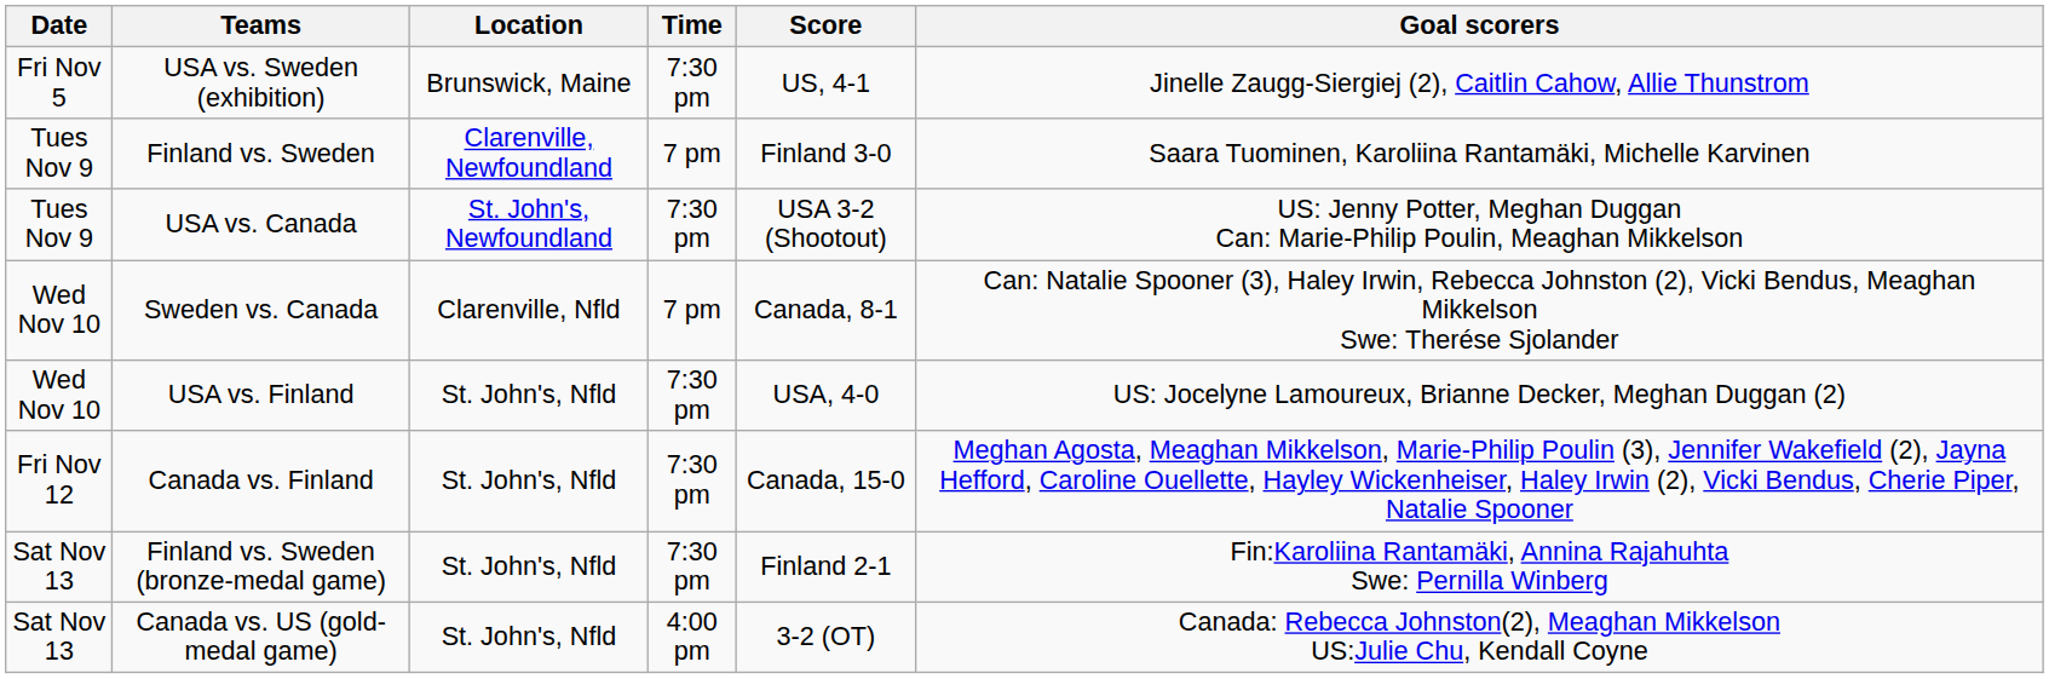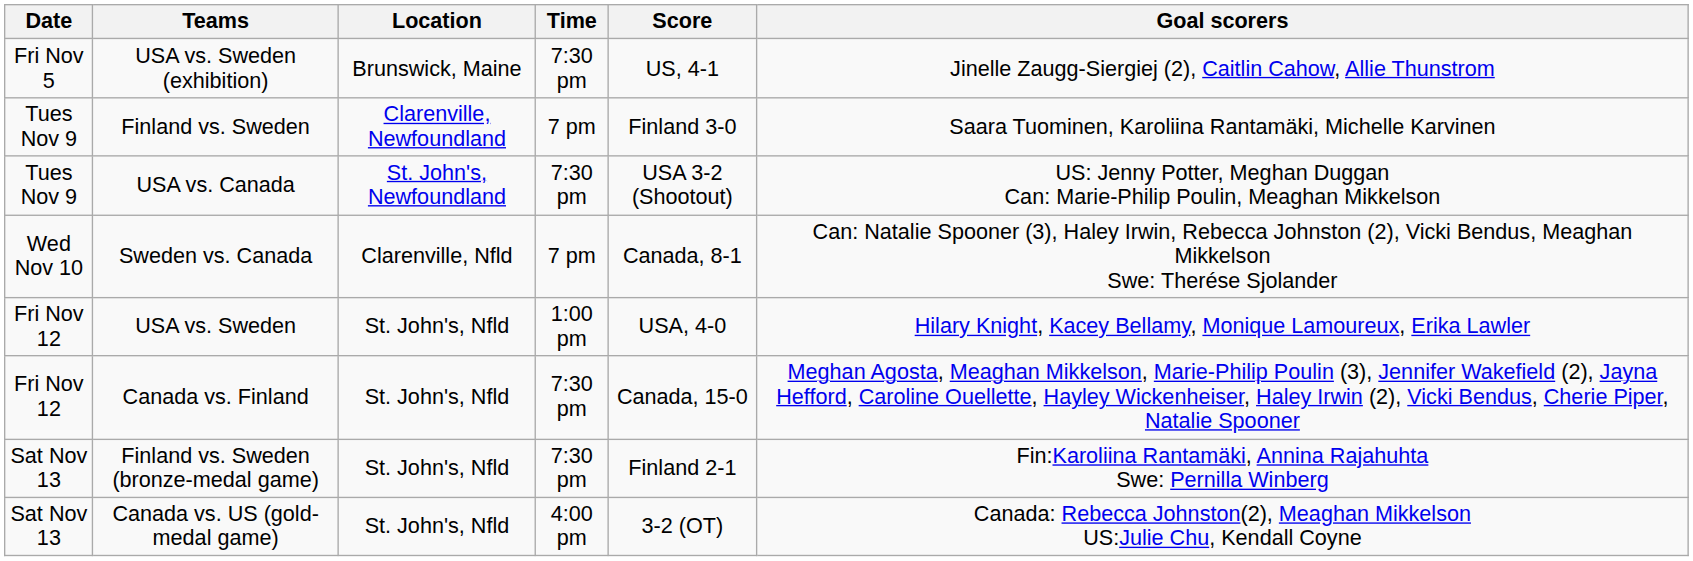 <table class="wikitable" style="text-align:center;">
 <tr>
 <th>Date</th>
 <th>Teams</th>
 <th>Location</th>
 <th>Time</th>
 <th>Score</th>
 <th>Goal scorers</th>
 </tr>
 <tr>
 <td>Fri Nov 5</td>
 <td>USA vs. Sweden (exhibition)</td>
 <td>Brunswick, Maine</td>
 <td>7:30 pm</td>
 <td>US, 4-1</td>
 <td>Jinelle Zaugg-Siergiej (2), <a href='#'>Caitlin Cahow</a>, <a href='#'>Allie Thunstrom</a></td>
 </tr>
 <tr>
 <td>Tues Nov 9</td>
 <td>Finland vs. Sweden</td>
 <td><a href='#'>Clarenville, Newfoundland</a></td>
 <td>7 pm</td>
 <td>Finland 3-0</td>
 <td>Saara Tuominen, Karoliina Rantamäki, Michelle Karvinen</td>
 </tr>
 <tr>
 <td>Tues Nov 9</td>
 <td>USA vs. Canada</td>
 <td><a href='#'>St. John's, Newfoundland</a></td>
 <td>7:30 pm</td>
 <td>USA 3-2 (Shootout)</td>
 <td>US: Jenny Potter, Meghan Duggan <br> Can: Marie-Philip Poulin, Meaghan Mikkelson</td>
 </tr>
 <tr>
 <td>Wed Nov 10</td>
 <td>Sweden vs. Canada</td>
 <td>Clarenville, Nfld</td>
 <td>7 pm</td>
 <td>Canada, 8-1 </td>
 <td>Can: Natalie Spooner (3), Haley Irwin, Rebecca Johnston (2), Vicki Bendus, Meaghan Mikkelson <br>Swe: Therése Sjolander</td>
 </tr>
 <tr>
-<td>Wed Nov 10</td>
-<td>USA vs. Finland</td>
+<td>Fri Nov 12</td>
+<td>USA vs. Sweden</td>
 <td>St. John's, Nfld</td>
-<td>7:30 pm</td>
+<td>1:00 pm</td>
 <td>USA, 4-0</td>
-<td>US: Jocelyne Lamoureux, Brianne Decker, Meghan Duggan (2)</td>
+<td><a href='#'>Hilary Knight</a>, <a href='#'>Kacey Bellamy</a>, <a href='#'>Monique Lamoureux</a>, <a href='#'>Erika Lawler</a></td>
 </tr>
 <tr>
 <td>Fri Nov 12</td>
 <td>Canada vs. Finland</td>
 <td>St. John's, Nfld</td>
 <td>7:30 pm</td>
 <td>Canada, 15-0</td>
 <td><a href='#'>Meghan Agosta</a>, <a href='#'>Meaghan Mikkelson</a>, <a href='#'>Marie-Philip Poulin</a> (3), <a href='#'>Jennifer Wakefield</a> (2), <a href='#'>Jayna Hefford</a>, <a href='#'>Caroline Ouellette</a>, <a href='#'>Hayley Wickenheiser</a>, <a href='#'>Haley Irwin</a> (2), <a href='#'>Vicki Bendus</a>, <a href='#'>Cherie Piper</a>, <a href='#'>Natalie Spooner</a></td>
 </tr>
 <tr>
 <td>Sat Nov 13</td>
 <td>Finland vs. Sweden (bronze-medal game)</td>
 <td>St. John's, Nfld</td>
 <td>7:30 pm</td>
 <td>Finland 2-1</td>
 <td>Fin:<a href='#'>Karoliina Rantamäki</a>, <a href='#'>Annina Rajahuhta</a><br>Swe: <a href='#'>Pernilla Winberg</a></td>
 </tr>
 <tr>
 <td>Sat Nov 13</td>
 <td>Canada vs. US (gold-medal game)</td>
 <td>St. John's, Nfld</td>
 <td>4:00 pm</td>
 <td>3-2 (OT) </td>
 <td>Canada: <a href='#'>Rebecca Johnston</a>(2), <a href='#'>Meaghan Mikkelson</a><br>US:<a href='#'>Julie Chu</a>, Kendall Coyne</td>
 </tr>
 </table>
